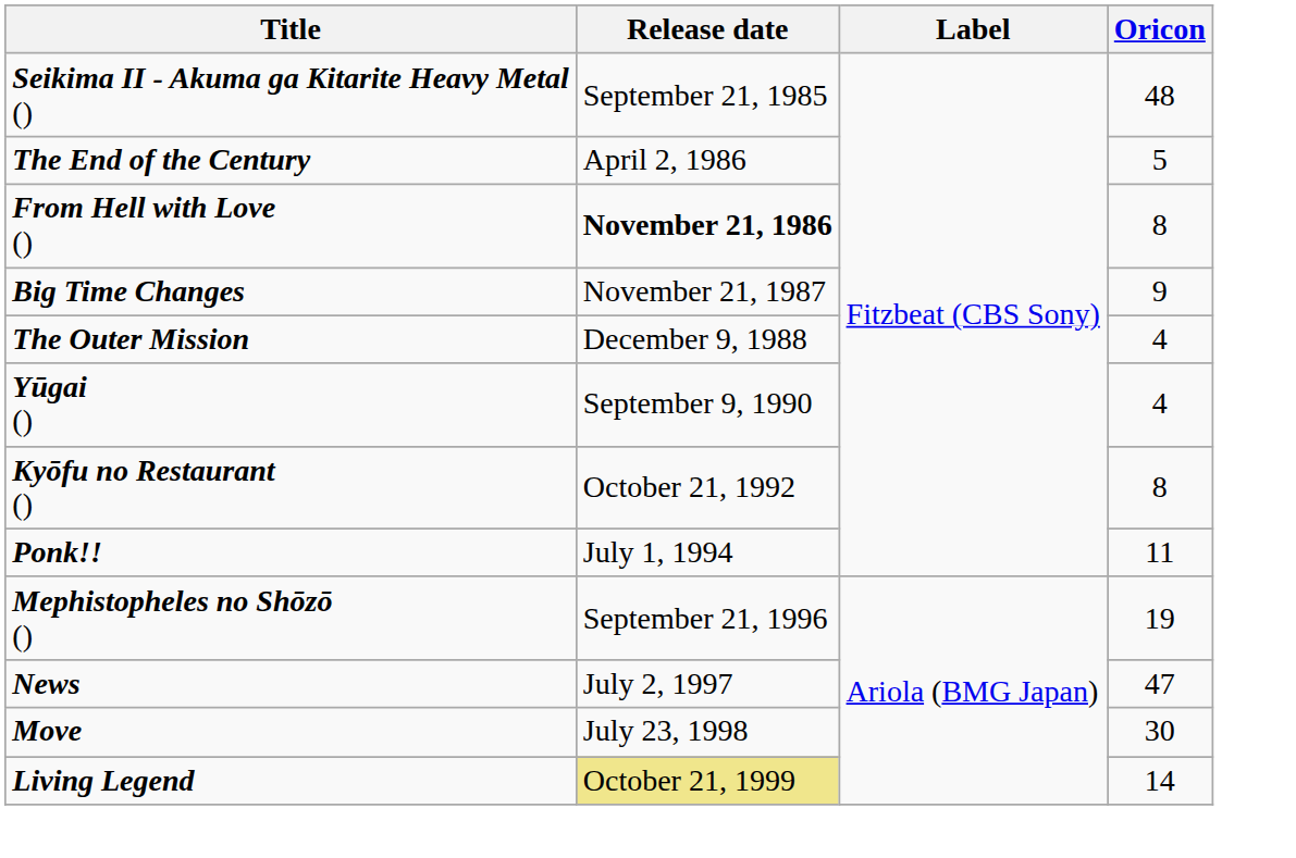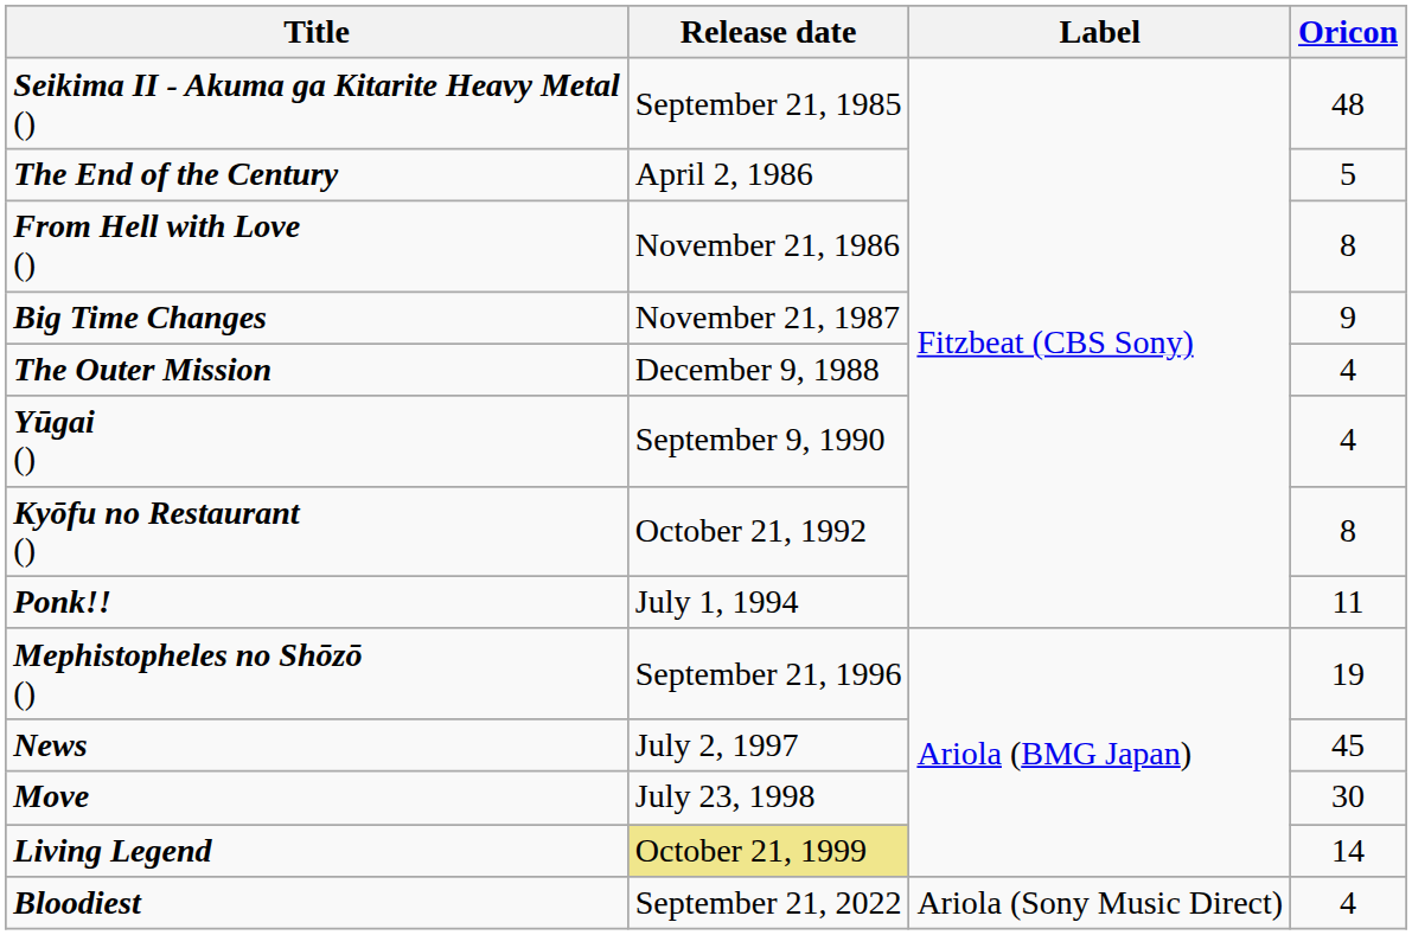 <table class="wikitable">
 <tr>
 <th>Title</th>
 <th>Release date</th>
 <th>Label</th>
 <th><a href='#'>Oricon</a></th>
 </tr>
 <tr>
 <td><strong><em>Seikima II - Akuma ga Kitarite Heavy Metal</em></strong><br>()</td>
 <td>September 21, 1985</td>
 <td rowspan="8"><a href='#'>Fitzbeat (CBS Sony)</a></td>
 <td align="center">48</td>
 </tr>
 <tr>
 <td><strong><em>The End of the Century</em></strong></td>
 <td>April 2, 1986</td>
 <td align="center">5</td>
 </tr>
 <tr>
 <td><strong><em>From Hell with Love</em></strong><br>()</td>
-<td><strong>November 21, 1986</strong></td>
+<td>November 21, 1986</td>
 <td align="center">8</td>
 </tr>
 <tr>
 <td><strong><em>Big Time Changes</em></strong></td>
 <td>November 21, 1987</td>
 <td align="center">9</td>
 </tr>
 <tr>
 <td><strong><em>The Outer Mission</em></strong></td>
 <td>December 9, 1988</td>
 <td align="center">4</td>
 </tr>
 <tr>
 <td><strong><em>Yūgai</em></strong><br>()</td>
 <td>September 9, 1990</td>
 <td align="center">4</td>
 </tr>
 <tr>
 <td><strong><em>Kyōfu no Restaurant</em></strong><br>()</td>
 <td>October 21, 1992</td>
 <td align="center">8</td>
 </tr>
 <tr>
 <td><strong><em>Ponk!!</em></strong></td>
 <td>July 1, 1994</td>
 <td align="center">11</td>
 </tr>
 <tr>
 <td><strong><em>Mephistopheles no Shōzō</em></strong><br>()</td>
 <td>September 21, 1996</td>
 <td rowspan="4"><a href='#'>Ariola</a> (<a href='#'>BMG Japan</a>)</td>
 <td align="center">19</td>
 </tr>
 <tr>
 <td><strong><em>News</em></strong></td>
 <td>July 2, 1997</td>
-<td align="center">47</td>
+<td align="center">45</td>
 </tr>
 <tr>
 <td><strong><em>Move</em></strong></td>
 <td>July 23, 1998</td>
 <td align="center">30</td>
 </tr>
 <tr>
 <td><strong><em>Living Legend</em></strong></td>
 <td style="background: khaki;">October 21, 1999</td>
 <td align="center">14</td>
 </tr>
+<tr>
+<td><strong><em>Bloodiest</em></strong></td>
+<td>September 21, 2022</td>
+<td>Ariola (Sony Music Direct)</td>
+<td align="center">4</td>
+</tr>
 </table>
